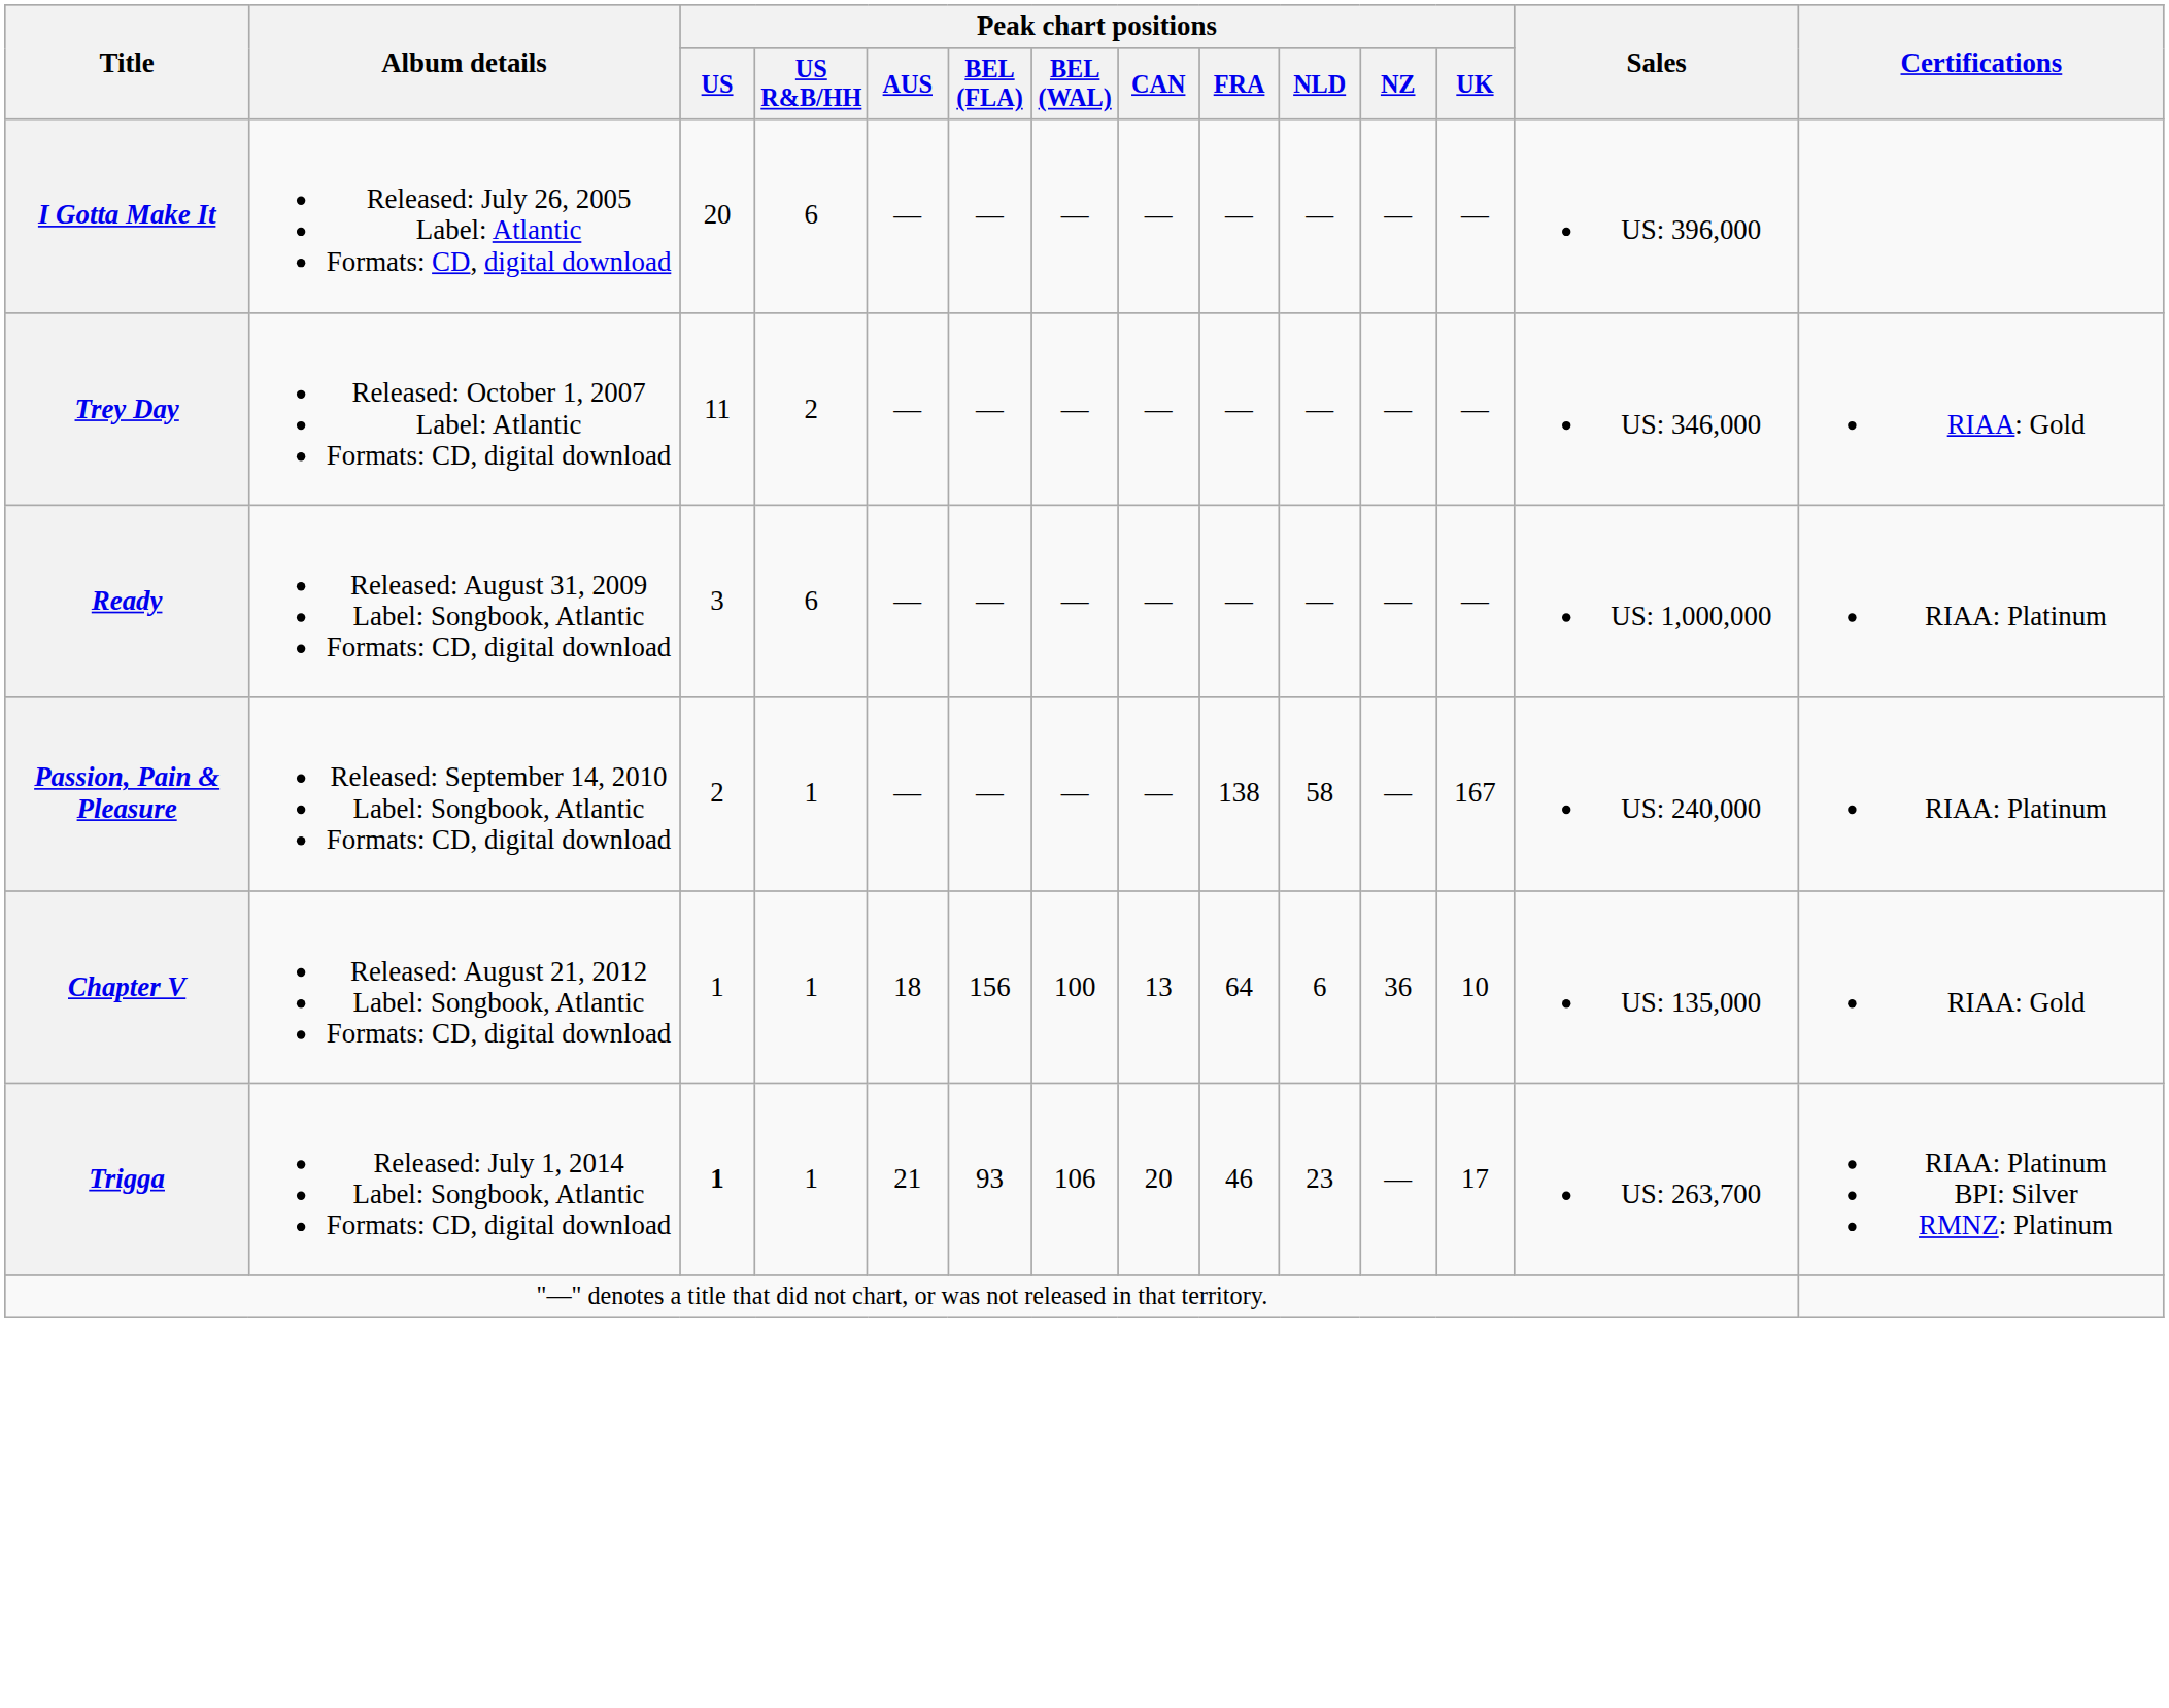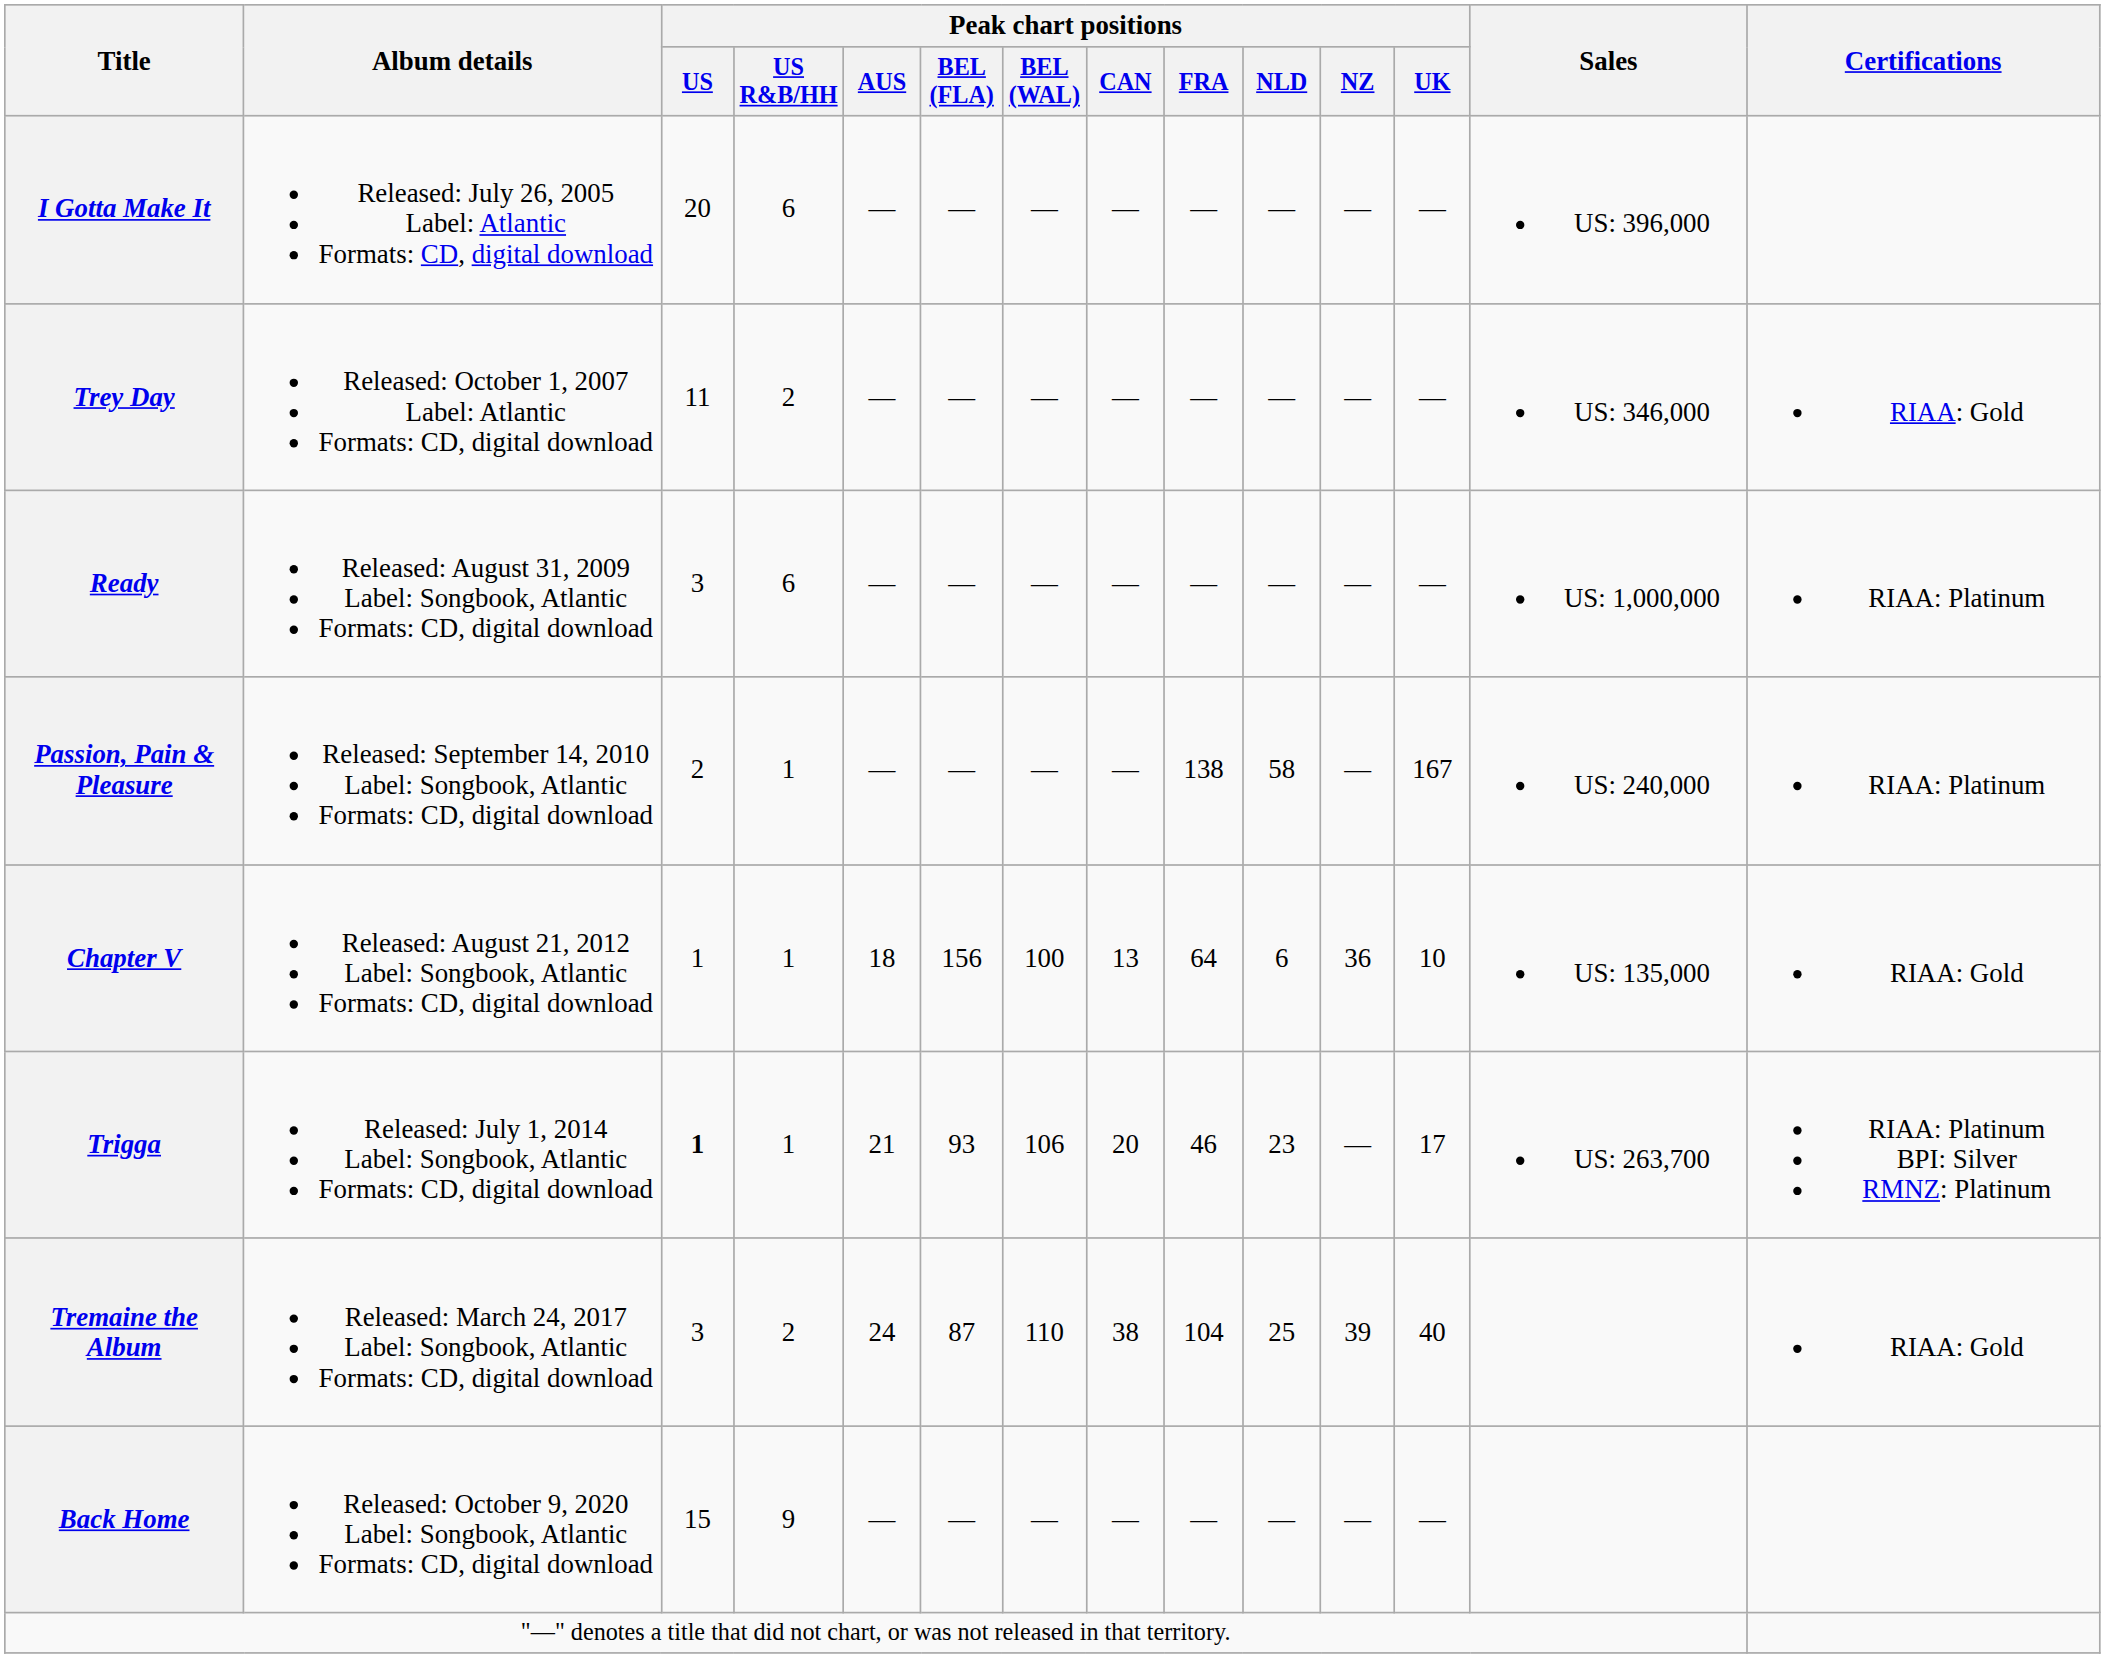 <table class="wikitable plainrowheaders" style="text-align:center;">
 <tr>
 <th scope="col" rowspan="2" style="width:10em;">Title</th>
 <th scope="col" rowspan="2" style="width:18em;">Album details</th>
 <th scope="col" colspan="10">Peak chart positions</th>
 <th scope="col" rowspan="2" style="width:11em;">Sales</th>
 <th scope="col" rowspan="2" style="width:15em;"><a href='#'>Certifications</a></th>
 </tr>
 <tr>
 <th scope="col" style="width:3em;font-size:90%;"><a href='#'>US</a><br></th>
 <th scope="col" style="width:3em;font-size:90%;"><a href='#'>US R&B/HH</a><br></th>
 <th scope="col" style="width:3em;font-size:90%;"><a href='#'>AUS</a><br></th>
 <th scope="col" style="width:3em;font-size:90%;"><a href='#'>BEL<br>(FLA)</a><br></th>
 <th scope="col" style="width:3em;font-size:90%;"><a href='#'>BEL<br>(WAL)</a><br></th>
 <th scope="col" style="width:3em;font-size:90%;"><a href='#'>CAN</a><br></th>
 <th scope="col" style="width:3em;font-size:90%;"><a href='#'>FRA</a><br></th>
 <th scope="col" style="width:3em;font-size:90%;"><a href='#'>NLD</a><br></th>
 <th scope="col" style="width:3em;font-size:90%;"><a href='#'>NZ</a><br></th>
 <th scope="col" style="width:3em;font-size:90%;"><a href='#'>UK</a><br></th>
 </tr>
 <tr>
 <th scope="row"><em><a href='#'>I Gotta Make It</a></em></th>
 <td><br><ul><li>Released: July 26, 2005</li><li>Label: <a href='#'>Atlantic</a></li><li>Formats: <a href='#'>CD</a>, <a href='#'>digital download</a></li></ul></td>
 <td>20</td>
 <td>6</td>
 <td>—</td>
 <td>—</td>
 <td>—</td>
 <td>—</td>
 <td>—</td>
 <td>—</td>
 <td>—</td>
 <td>—</td>
 <td><br><ul><li>US: 396,000</li></ul></td>
 <td></td>
 </tr>
 <tr>
 <th scope="row"><em><a href='#'>Trey Day</a></em></th>
 <td><br><ul><li>Released: October 1, 2007</li><li>Label: Atlantic</li><li>Formats: CD, digital download</li></ul></td>
 <td>11</td>
 <td>2</td>
 <td>—</td>
 <td>—</td>
 <td>—</td>
 <td>—</td>
 <td>—</td>
 <td>—</td>
 <td>—</td>
 <td>—</td>
 <td><br><ul><li>US: 346,000</li></ul></td>
 <td><br><ul><li><a href='#'>RIAA</a>: Gold</li></ul></td>
 </tr>
 <tr>
 <th scope="row"><em><a href='#'>Ready</a></em></th>
 <td><br><ul><li>Released: August 31, 2009</li><li>Label: Songbook, Atlantic</li><li>Formats: CD, digital download</li></ul></td>
 <td>3</td>
 <td>6</td>
 <td>—</td>
 <td>—</td>
 <td>—</td>
 <td>—</td>
 <td>—</td>
 <td>—</td>
 <td>—</td>
 <td>—</td>
 <td><br><ul><li>US: 1,000,000 </li></ul></td>
 <td><br><ul><li>RIAA: Platinum</li></ul></td>
 </tr>
 <tr>
 <th scope="row"><em><a href='#'>Passion, Pain & Pleasure</a></em></th>
 <td><br><ul><li>Released: September 14, 2010</li><li>Label: Songbook, Atlantic</li><li>Formats: CD, digital download</li></ul></td>
 <td>2</td>
 <td>1</td>
 <td>—</td>
 <td>—</td>
 <td>—</td>
 <td>—</td>
 <td>138</td>
 <td>58</td>
 <td>—</td>
 <td>167</td>
 <td><br><ul><li>US: 240,000</li></ul></td>
 <td><br><ul><li>RIAA: Platinum</li></ul></td>
 </tr>
 <tr>
 <th scope="row"><em><a href='#'>Chapter V</a></em></th>
 <td><br><ul><li>Released: August 21, 2012</li><li>Label: Songbook, Atlantic</li><li>Formats: CD, digital download</li></ul></td>
 <td>1</td>
 <td>1</td>
 <td>18</td>
 <td>156</td>
 <td>100</td>
 <td>13</td>
 <td>64</td>
 <td>6</td>
 <td>36</td>
 <td>10</td>
 <td><br><ul><li>US: 135,000</li></ul></td>
 <td><br><ul><li>RIAA: Gold</li></ul></td>
 </tr>
 <tr>
 <th scope="row"><em><a href='#'>Trigga</a></em></th>
 <td><br><ul><li>Released: July 1, 2014</li><li>Label: Songbook, Atlantic</li><li>Formats: CD, digital download</li></ul></td>
 <td><strong>1</strong></td>
 <td>1</td>
 <td>21</td>
 <td>93</td>
 <td>106</td>
 <td>20</td>
 <td>46</td>
 <td>23</td>
 <td>—</td>
 <td>17</td>
 <td><br><ul><li>US: 263,700</li></ul></td>
 <td><br><ul><li>RIAA: Platinum</li><li>BPI: Silver</li><li><a href='#'>RMNZ</a>: Platinum</li></ul></td>
 </tr>
 <tr>
+<th scope="row"><em><a href='#'>Tremaine the Album</a></em></th>
+<td><br><ul><li>Released: March 24, 2017</li><li>Label: Songbook, Atlantic</li><li>Formats: CD, digital download</li></ul></td>
+<td>3</td>
+<td>2</td>
+<td>24</td>
+<td>87</td>
+<td>110</td>
+<td>38</td>
+<td>104</td>
+<td>25</td>
+<td>39</td>
+<td>40</td>
+<td></td>
+<td><br><ul><li>RIAA: Gold</li></ul></td>
+</tr>
+<tr>
+<th scope="row"><em><a href='#'>Back Home</a></em></th>
+<td><br><ul><li>Released: October 9, 2020</li><li>Label: Songbook, Atlantic</li><li>Formats: CD, digital download</li></ul></td>
+<td>15</td>
+<td>9</td>
+<td>—</td>
+<td>—</td>
+<td>—</td>
+<td>—</td>
+<td>—</td>
+<td>—</td>
+<td>—</td>
+<td>—</td>
+<td></td>
+<td></td>
+</tr>
+<tr>
 <td colspan="13" style="font-size:90%">"—" denotes a title that did not chart, or was not released in that territory.</td>
 <td></td>
 </tr>
 </table>
